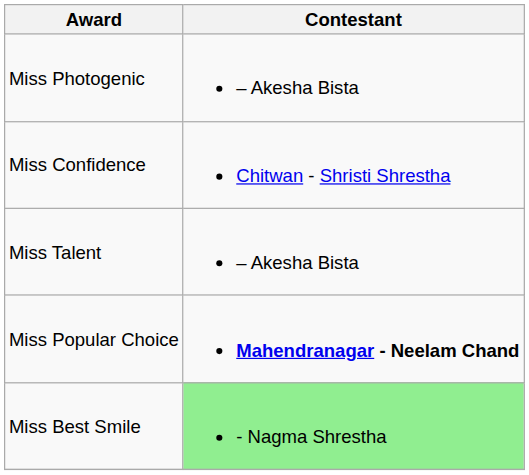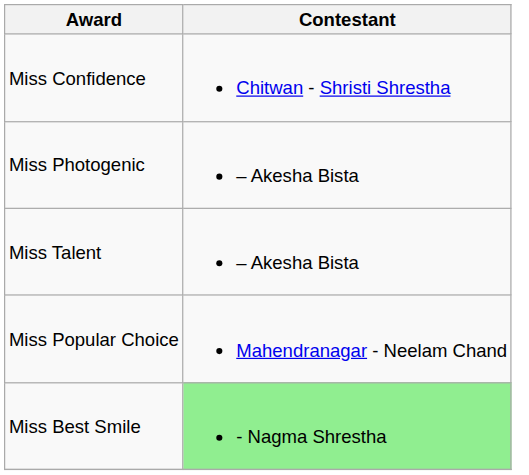 <table class="wikitable sortable unsortable" style="font-size: 95%">
 <tr>
 <th>Award</th>
 <th>Contestant</th>
 </tr>
 <tr>
+<td>Miss Confidence</td>
+<td><br><ul><li> <a href='#'>Chitwan</a> - <a href='#'>Shristi Shrestha</a></li></ul></td>
+</tr>
+<tr>
 <td>Miss Photogenic</td>
 <td><br><ul><li> – Akesha Bista</li></ul></td>
-</tr>
-<tr>
-<td>Miss Confidence</td>
-<td><br><ul><li> <a href='#'>Chitwan</a> - <a href='#'>Shristi Shrestha</a></li></ul></td>
 </tr>
 <tr>
 <td>Miss Talent</td>
 <td><br><ul><li> – Akesha Bista</li></ul></td>
 </tr>
 <tr>
 <td>Miss Popular Choice</td>
-<td><strong><br><ul><li> <a href='#'>Mahendranagar</a> - Neelam Chand</li></ul></strong></td>
+<td><br><ul><li> <a href='#'>Mahendranagar</a> - Neelam Chand</li></ul></td>
 </tr>
 <tr>
 <td>Miss Best Smile</td>
 <td style="background: lightgreen;"><br><ul><li> - Nagma Shrestha</li></ul></td>
 </tr>
 <tr>
 </tr>
 </table>
